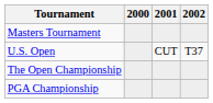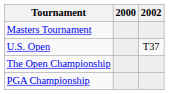 <table class="wikitable" style="font-size:95%;text-align:center;">
 <tr>
 <th>Tournament</th>
 <th>2000</th>
-<th>2001</th>
 <th>2002</th>
 </tr>
 <tr>
 <td align=left><a href='#'>Masters Tournament</a></td>
 <td style="background:#eeeeee;"></td>
 <td style="background:#eeeeee;"></td>
-<td style="background:#eeeeee;"></td>
 </tr>
 <tr>
 <td align=left><a href='#'>U.S. Open</a></td>
 <td style="background:#eeeeee;"></td>
-<td>CUT</td>
 <td>T37</td>
 </tr>
 <tr>
 <td align=left><a href='#'>The Open Championship</a></td>
-<td style="background:#eeeeee;"></td>
 <td style="background:#eeeeee;"></td>
 <td style="background:#eeeeee;"></td>
 </tr>
 <tr>
 <td align=left><a href='#'>PGA Championship</a></td>
 <td style="background:#eeeeee;"></td>
 <td style="background:#eeeeee;"></td>
-<td style="background:#eeeeee;"></td>
 </tr>
 </table>
